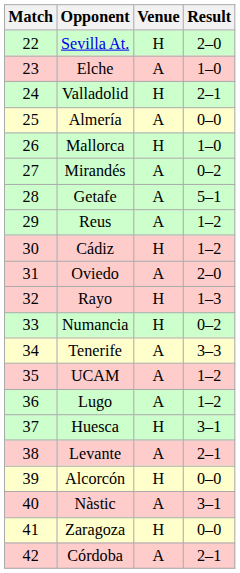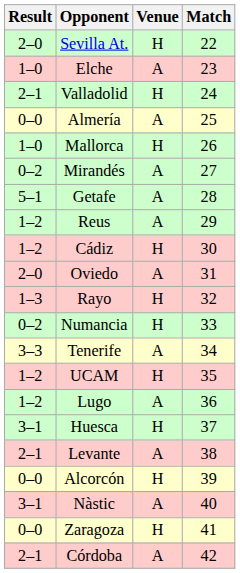 <table class="wikitable" style="text-align:center;float:left;margin-right:1em;">
 <tr>
-<th>Match</th>
+<th>Result</th>
 <th>Opponent</th>
 <th>Venue</th>
-<th>Result</th>
+<th>Match</th>
 </tr>
 <tr bgcolor= CCFFCC>
-<td>22</td>
+<td>2–0</td>
 <td><a href='#'>Sevilla At.</a></td>
 <td>H</td>
-<td>2–0</td>
+<td>22</td>
 </tr>
 <tr bgcolor= FFCCCC>
-<td>23</td>
+<td>1–0</td>
 <td>Elche</td>
 <td>A</td>
-<td>1–0</td>
+<td>23</td>
 </tr>
 <tr bgcolor= CCFFCC>
-<td>24</td>
+<td>2–1</td>
 <td>Valladolid</td>
 <td>H</td>
-<td>2–1</td>
+<td>24</td>
 </tr>
 <tr bgcolor= FFFFCC>
-<td>25</td>
+<td>0–0</td>
 <td>Almería</td>
 <td>A</td>
-<td>0–0</td>
+<td>25</td>
 </tr>
 <tr bgcolor= CCFFCC>
-<td>26</td>
+<td>1–0</td>
 <td>Mallorca</td>
 <td>H</td>
-<td>1–0</td>
+<td>26</td>
 </tr>
 <tr bgcolor= CCFFCC>
-<td>27</td>
+<td>0–2</td>
 <td>Mirandés</td>
 <td>A</td>
-<td>0–2</td>
+<td>27</td>
 </tr>
 <tr bgcolor= CCFFCC>
-<td>28</td>
+<td>5–1</td>
 <td>Getafe</td>
 <td>A</td>
-<td>5–1</td>
+<td>28</td>
 </tr>
 <tr bgcolor= CCFFCC>
-<td>29</td>
+<td>1–2</td>
 <td>Reus</td>
 <td>A</td>
-<td>1–2</td>
+<td>29</td>
 </tr>
 <tr bgcolor= FFCCCC>
-<td>30</td>
+<td>1–2</td>
 <td>Cádiz</td>
 <td>H</td>
-<td>1–2</td>
+<td>30</td>
 </tr>
 <tr bgcolor= FFCCCC>
-<td>31</td>
+<td>2–0</td>
 <td>Oviedo</td>
 <td>A</td>
-<td>2–0</td>
+<td>31</td>
 </tr>
 <tr bgcolor= FFCCCC>
-<td>32</td>
+<td>1–3</td>
 <td>Rayo</td>
 <td>H</td>
-<td>1–3</td>
+<td>32</td>
 </tr>
 <tr bgcolor= CCFFCC>
-<td>33</td>
+<td>0–2</td>
 <td>Numancia</td>
 <td>H</td>
-<td>0–2</td>
+<td>33</td>
 </tr>
 <tr bgcolor= FFFFCC>
-<td>34</td>
+<td>3–3</td>
 <td>Tenerife</td>
 <td>A</td>
-<td>3–3</td>
+<td>34</td>
 </tr>
 <tr bgcolor= FFCCCC>
+<td>1–2</td>
+<td>UCAM</td>
+<td>H</td>
 <td>35</td>
-<td>UCAM</td>
-<td>A</td>
-<td>1–2</td>
 </tr>
 <tr bgcolor= CCFFCC>
-<td>36</td>
+<td>1–2</td>
 <td>Lugo</td>
 <td>A</td>
-<td>1–2</td>
+<td>36</td>
 </tr>
 <tr bgcolor= CCFFCC>
-<td>37</td>
+<td>3–1</td>
 <td>Huesca</td>
 <td>H</td>
-<td>3–1</td>
+<td>37</td>
 </tr>
 <tr bgcolor= FFCCCC>
-<td>38</td>
+<td>2–1</td>
 <td>Levante</td>
 <td>A</td>
-<td>2–1</td>
+<td>38</td>
 </tr>
 <tr bgcolor= FFFFCC>
-<td>39</td>
+<td>0–0</td>
 <td>Alcorcón</td>
 <td>H</td>
-<td>0–0</td>
+<td>39</td>
 </tr>
 <tr bgcolor= FFCCCC>
-<td>40</td>
+<td>3–1</td>
 <td>Nàstic</td>
 <td>A</td>
-<td>3–1</td>
+<td>40</td>
 </tr>
 <tr bgcolor= FFFFCC>
-<td>41</td>
+<td>0–0</td>
 <td>Zaragoza</td>
 <td>H</td>
-<td>0–0</td>
+<td>41</td>
 </tr>
 <tr bgcolor= FFCCCC>
-<td>42</td>
+<td>2–1</td>
 <td>Córdoba</td>
 <td>A</td>
-<td>2–1</td>
+<td>42</td>
 </tr>
 </table>
